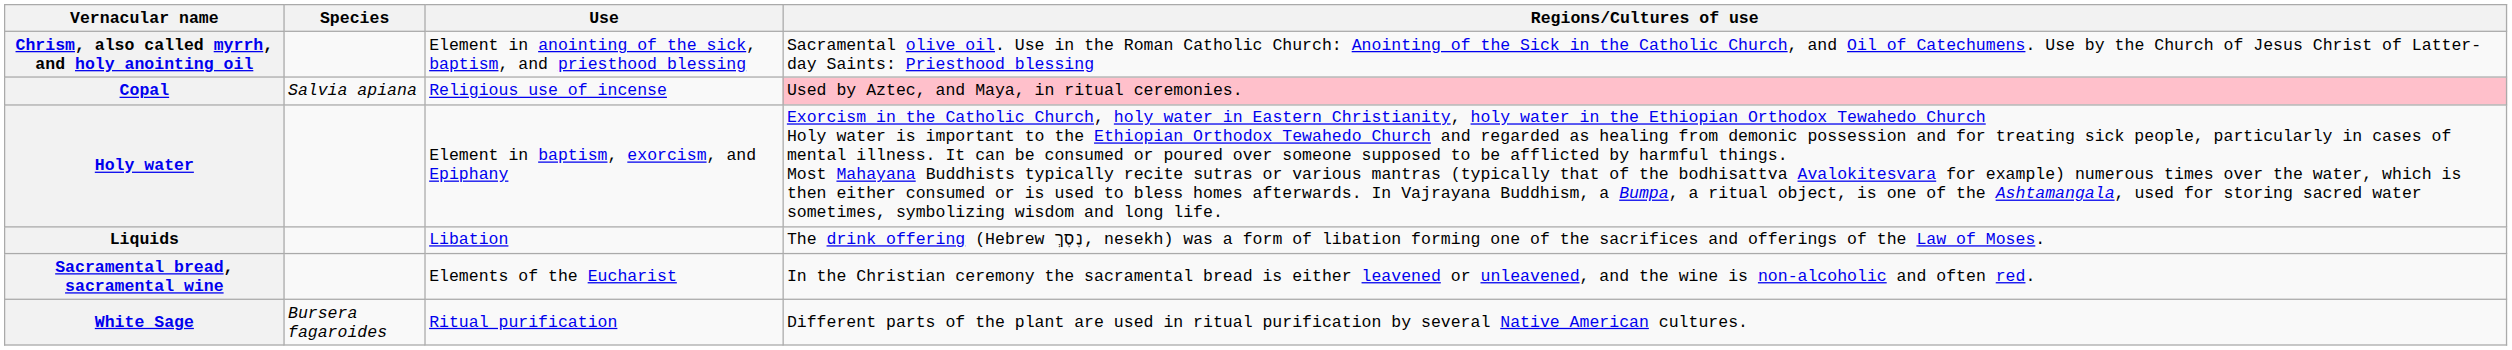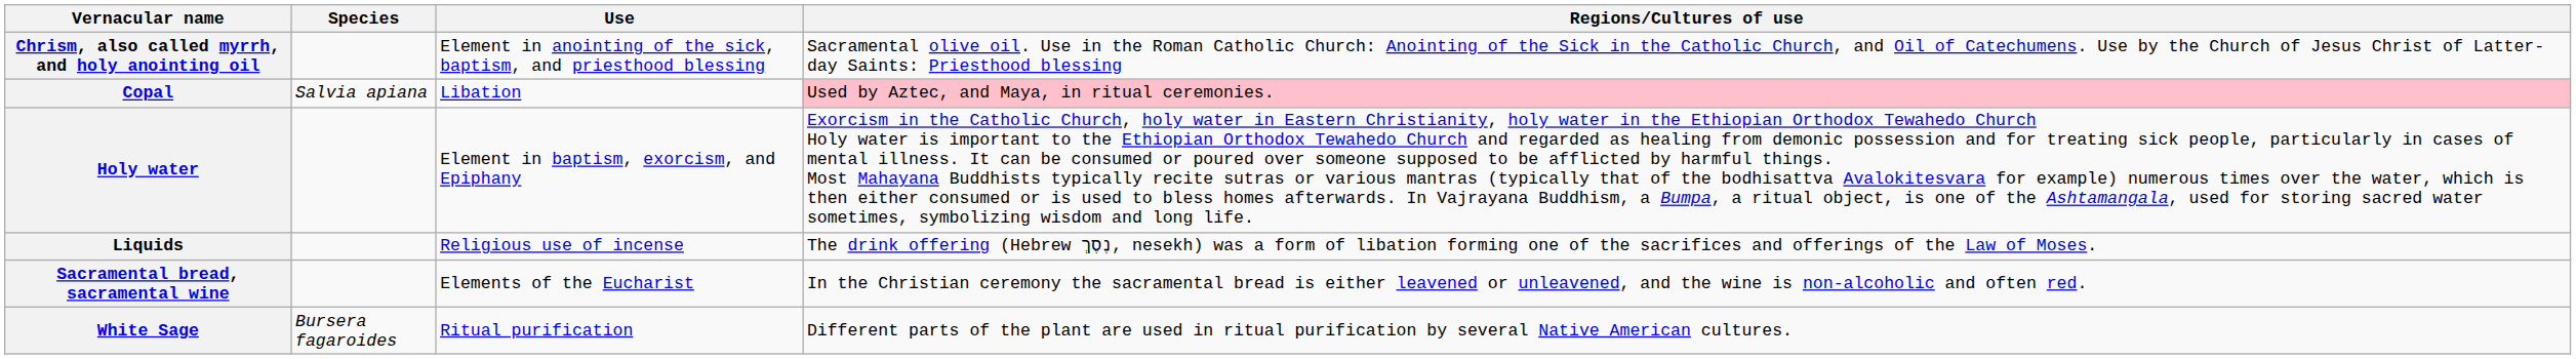 <table class="wikitable sortable">
 <tr>
 <th>Vernacular name</th>
 <th>Species</th>
 <th>Use</th>
 <th>Regions/Cultures of use</th>
 </tr>
 <tr>
 <th><a href='#'>Chrism</a>, also called <a href='#'>myrrh</a>, and <a href='#'>holy anointing oil</a></th>
 <td></td>
 <td>Element in <a href='#'>anointing of the sick</a>, <a href='#'>baptism</a>, and <a href='#'>priesthood blessing</a></td>
 <td>Sacramental <a href='#'>olive oil</a>. Use in the Roman Catholic Church: <a href='#'>Anointing of the Sick in the Catholic Church</a>, and <a href='#'>Oil of Catechumens</a>. Use by the Church of Jesus Christ of Latter-day Saints: <a href='#'>Priesthood blessing</a></td>
 </tr>
 <tr>
 <th><a href='#'>Copal</a></th>
 <td><em>Salvia apiana</em></td>
-<td><a href='#'>Religious use of incense</a></td>
+<td><a href='#'>Libation</a></td>
 <td style="background: pink;">Used by Aztec, and Maya, in ritual ceremonies.</td>
 </tr>
 <tr>
 <th><a href='#'>Holy water</a></th>
 <td></td>
 <td>Element in <a href='#'>baptism</a>, <a href='#'>exorcism</a>, and <a href='#'>Epiphany</a></td>
 <td><a href='#'>Exorcism in the Catholic Church</a>, <a href='#'>holy water in Eastern Christianity</a>, <a href='#'>holy water in the Ethiopian Orthodox Tewahedo Church</a><br>Holy water is important to the <a href='#'>Ethiopian Orthodox Tewahedo Church</a> and regarded as healing from demonic possession and for treating sick people, particularly in cases of mental illness. It can be consumed or poured over someone supposed to be afflicted by harmful things.<br>Most <a href='#'>Mahayana</a> Buddhists typically recite sutras or various mantras (typically that of the bodhisattva <a href='#'>Avalokitesvara</a> for example) numerous times over the water, which is then either consumed or is used to bless homes afterwards. In Vajrayana Buddhism, a <em><a href='#'>Bumpa</a></em>, a ritual object, is one of the <em><a href='#'>Ashtamangala</a></em>, used for storing sacred water sometimes, symbolizing wisdom and long life.</td>
 </tr>
 <tr>
 <th>Liquids</th>
 <td></td>
-<td><a href='#'>Libation</a></td>
+<td><a href='#'>Religious use of incense</a></td>
 <td>The <a href='#'>drink offering</a> (Hebrew ְנֶסֶך, nesekh) was a form of libation forming one of the sacrifices and offerings of the <a href='#'>Law of Moses</a>.</td>
 </tr>
 <tr>
 <th><a href='#'>Sacramental bread</a>, <a href='#'>sacramental wine</a></th>
 <td></td>
 <td>Elements of the <a href='#'>Eucharist</a></td>
 <td>In the Christian ceremony the sacramental bread is either <a href='#'>leavened</a> or <a href='#'>unleavened</a>, and the wine is <a href='#'>non-alcoholic</a> and often <a href='#'>red</a>.</td>
 </tr>
 <tr>
 <th><a href='#'>White Sage</a></th>
 <td><em>Bursera fagaroides</em></td>
 <td><a href='#'>Ritual purification</a></td>
 <td>Different parts of the plant are used in ritual purification by several <a href='#'>Native American</a> cultures.</td>
 </tr>
 </table>
